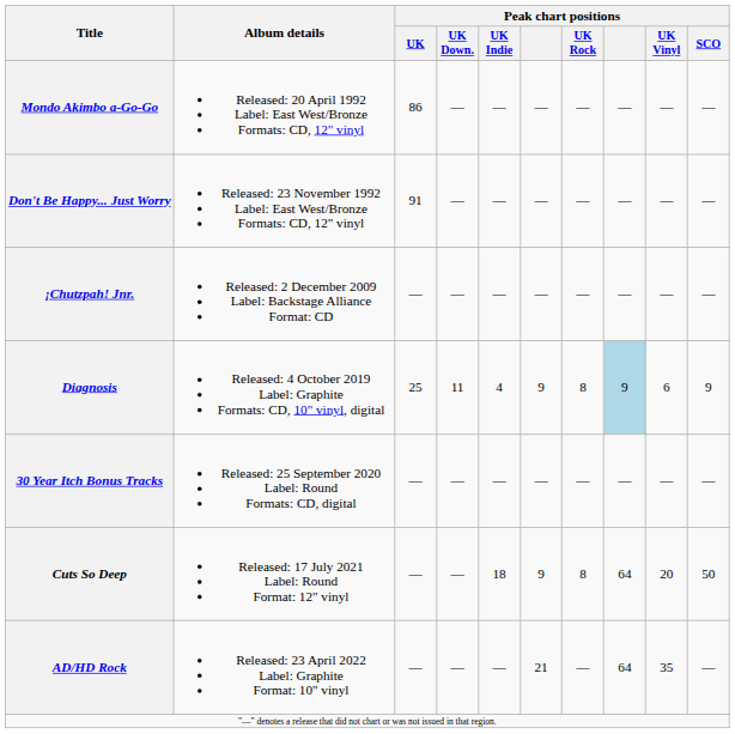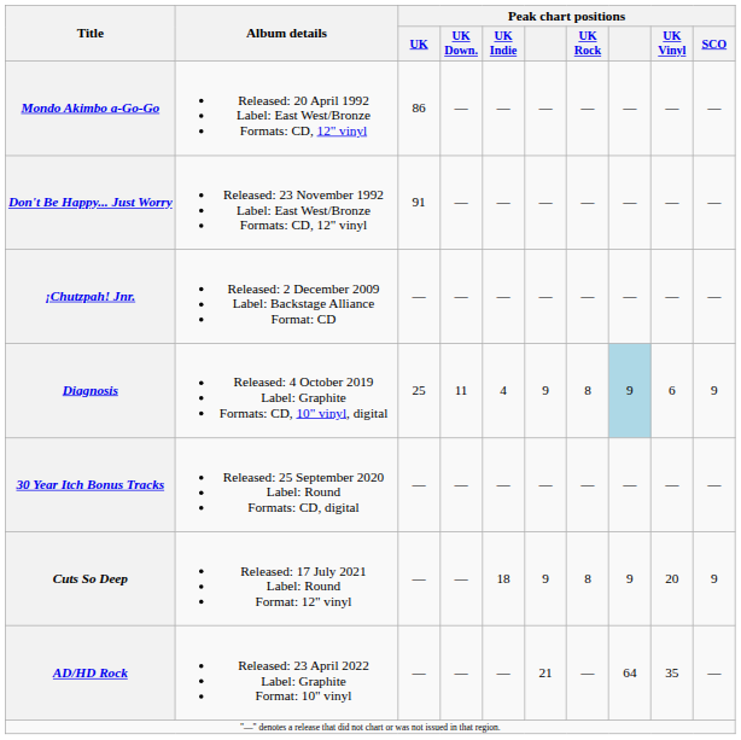 <table class="wikitable plainrowheaders" style="text-align:center;">
 <tr>
 <th scope="col" rowspan="2">Title</th>
 <th scope="col" rowspan="2" style="width:16em;">Album details</th>
 <th scope="col" colspan="8">Peak chart positions</th>
 </tr>
 <tr>
 <th scope="col" style="width:3em;font-size:90%;"><a href='#'>UK</a><br></th>
 <th scope="col" style="width:3em;font-size:90%;"><a href='#'>UK<br>Down.</a><br></th>
 <th scope="col" style="width:3em;font-size:90%;"><a href='#'>UK<br>Indie</a><br></th>
 <th scope="col" style="width:3em;font-size:90%;"><br></th>
 <th scope="col" style="width:3em;font-size:90%;"><a href='#'>UK<br>Rock</a><br></th>
 <th scope="col" style="width:3em;font-size:90%;"><br></th>
 <th scope="col" style="width:3em;font-size:90%;"><a href='#'>UK<br>Vinyl</a><br></th>
 <th scope="col" style="width:3em;font-size:90%;"><a href='#'>SCO</a><br></th>
 </tr>
 <tr>
 <th scope="row"><em><a href='#'>Mondo Akimbo a-Go-Go</a></em></th>
 <td><br><ul><li>Released: 20 April 1992</li><li>Label: East West/Bronze</li><li>Formats: CD, <a href='#'>12" vinyl</a></li></ul></td>
 <td>86</td>
 <td>—</td>
 <td>—</td>
 <td>—</td>
 <td>—</td>
 <td>—</td>
 <td>—</td>
 <td>—</td>
 </tr>
 <tr>
 <th scope="row"><em><a href='#'>Don't Be Happy... Just Worry</a></em></th>
 <td><br><ul><li>Released: 23 November 1992</li><li>Label: East West/Bronze</li><li>Formats: CD, 12" vinyl</li></ul></td>
 <td>91</td>
 <td>—</td>
 <td>—</td>
 <td>—</td>
 <td>—</td>
 <td>—</td>
 <td>—</td>
 <td>—</td>
 </tr>
 <tr>
 <th scope="row"><em><a href='#'>¡Chutzpah! Jnr.</a></em></th>
 <td><br><ul><li>Released: 2 December 2009</li><li>Label: Backstage Alliance</li><li>Format: CD</li></ul></td>
 <td>—</td>
 <td>—</td>
 <td>—</td>
 <td>—</td>
 <td>—</td>
 <td>—</td>
 <td>—</td>
 <td>—</td>
 </tr>
 <tr>
 <th scope="row"><em><a href='#'>Diagnosis</a></em></th>
 <td><br><ul><li>Released: 4 October 2019</li><li>Label: Graphite</li><li>Formats: CD, <a href='#'>10" vinyl</a>, digital</li></ul></td>
 <td>25</td>
 <td>11</td>
 <td>4</td>
 <td>9</td>
 <td>8</td>
 <td style="background: lightblue;">9</td>
 <td>6</td>
 <td>9</td>
 </tr>
 <tr>
 <th scope="row"><em><a href='#'>30 Year Itch Bonus Tracks</a></em></th>
 <td><br><ul><li>Released: 25 September 2020</li><li>Label: Round</li><li>Formats: CD, digital</li></ul></td>
 <td>—</td>
 <td>—</td>
 <td>—</td>
 <td>—</td>
 <td>—</td>
 <td>—</td>
 <td>—</td>
 <td>—</td>
 </tr>
 <tr>
 <th scope="row"><em>Cuts So Deep</em></th>
 <td><br><ul><li>Released: 17 July 2021</li><li>Label: Round</li><li>Format: 12" vinyl</li></ul></td>
 <td>—</td>
 <td>—</td>
 <td>18</td>
 <td>9</td>
 <td>8</td>
-<td>64</td>
+<td>9</td>
 <td>20<br></td>
-<td>50</td>
+<td>9</td>
 </tr>
 <tr>
 <th scope="row"><em><a href='#'>AD/HD Rock</a></em></th>
 <td><br><ul><li>Released: 23 April 2022</li><li>Label: Graphite</li><li>Format: 10" vinyl</li></ul></td>
 <td>—</td>
 <td>—</td>
 <td>—</td>
 <td>21<br></td>
 <td>—</td>
 <td>64<br></td>
 <td>35</td>
 <td>—</td>
 </tr>
 <tr>
 <td align="center" colspan="10" style="font-size: 8pt">"—" denotes a release that did not chart or was not issued in that region.</td>
 </tr>
 </table>
